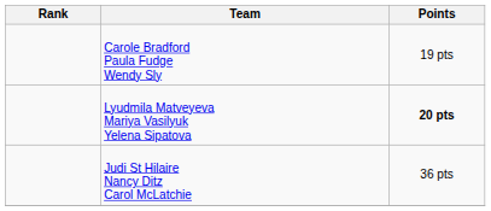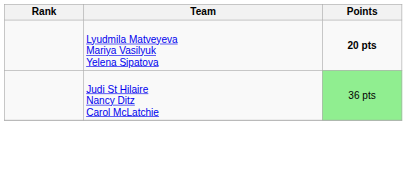 <table class="wikitable" style="text-align:center;" width="50%">
 <tr>
 <th width=10%>Rank</th>
 <th width=30%>Team</th>
 <th width=10%>Points</th>
-</tr>
-<tr>
-<td></td>
-<td align=left><br><a href='#'>Carole Bradford</a><br><a href='#'>Paula Fudge</a><br><a href='#'>Wendy Sly</a></td>
-<td>19 pts</td>
 </tr>
 <tr>
 <td></td>
 <td align=left><br><a href='#'>Lyudmila Matveyeva</a><br><a href='#'>Mariya Vasilyuk</a><br><a href='#'>Yelena Sipatova</a></td>
 <td><strong>20 pts</strong></td>
 </tr>
 <tr>
 <td></td>
 <td align=left><br><a href='#'>Judi St Hilaire</a><br><a href='#'>Nancy Ditz</a><br><a href='#'>Carol McLatchie</a></td>
-<td>36 pts</td>
+<td style="background: lightgreen;">36 pts</td>
 </tr>
 <tr>
 </tr>
 </table>
